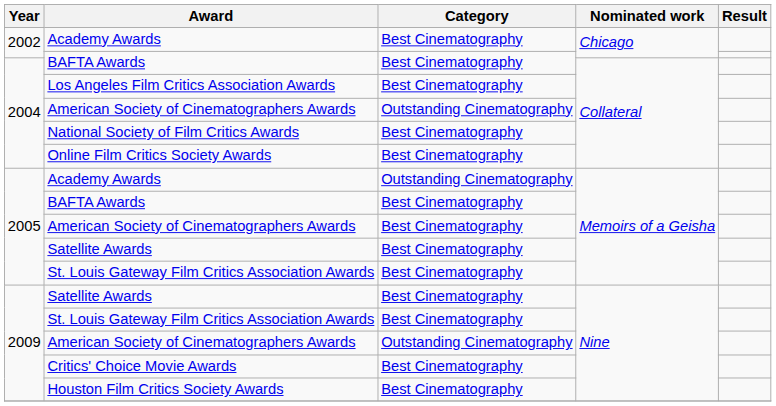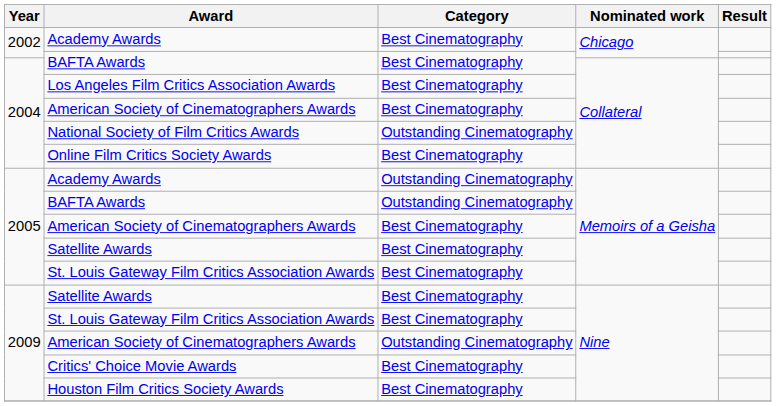 <table class="wikitable">
 <tr>
 <th>Year</th>
 <th>Award</th>
 <th>Category</th>
 <th>Nominated work</th>
 <th>Result</th>
 </tr>
 <tr>
 <td rowspan=2>2002</td>
 <td><a href='#'>Academy Awards</a></td>
 <td><a href='#'>Best Cinematography</a></td>
 <td rowspan=2><em><a href='#'>Chicago</a></em></td>
 <td></td>
 </tr>
 <tr>
 <td rowspan=2><a href='#'>BAFTA Awards</a></td>
 <td rowspan=2><a href='#'>Best Cinematography</a></td>
 <td></td>
 </tr>
 <tr>
 <td rowspan=5>2004</td>
 <td rowspan=5><em><a href='#'>Collateral</a></em></td>
 <td></td>
 </tr>
 <tr>
 <td><a href='#'>Los Angeles Film Critics Association Awards</a></td>
 <td><a href='#'>Best Cinematography</a></td>
 <td></td>
 </tr>
 <tr>
 <td><a href='#'>American Society of Cinematographers Awards</a></td>
-<td><a href='#'>Outstanding Cinematography</a></td>
+<td><a href='#'>Best Cinematography</a></td>
 <td></td>
 </tr>
 <tr>
 <td><a href='#'>National Society of Film Critics Awards</a></td>
-<td><a href='#'>Best Cinematography</a></td>
+<td><a href='#'>Outstanding Cinematography</a></td>
 <td></td>
 </tr>
 <tr>
 <td><a href='#'>Online Film Critics Society Awards</a></td>
 <td><a href='#'>Best Cinematography</a></td>
 <td></td>
 </tr>
 <tr>
 <td rowspan=5>2005</td>
 <td><a href='#'>Academy Awards</a></td>
 <td><a href='#'>Outstanding Cinematography</a></td>
 <td rowspan=5><em><a href='#'>Memoirs of a Geisha</a></em></td>
 <td></td>
 </tr>
 <tr>
 <td><a href='#'>BAFTA Awards</a></td>
-<td><a href='#'>Best Cinematography</a></td>
+<td><a href='#'>Outstanding Cinematography</a></td>
 <td></td>
 </tr>
 <tr>
 <td><a href='#'>American Society of Cinematographers Awards</a></td>
 <td><a href='#'>Best Cinematography</a></td>
 <td></td>
 </tr>
 <tr>
 <td><a href='#'>Satellite Awards</a></td>
 <td><a href='#'>Best Cinematography</a></td>
 <td></td>
 </tr>
 <tr>
 <td><a href='#'>St. Louis Gateway Film Critics Association Awards</a></td>
 <td><a href='#'>Best Cinematography</a></td>
 <td></td>
 </tr>
 <tr>
 <td rowspan=5>2009</td>
 <td><a href='#'>Satellite Awards</a></td>
 <td><a href='#'>Best Cinematography</a></td>
 <td rowspan=5><em><a href='#'>Nine</a></em></td>
 <td></td>
 </tr>
 <tr>
 <td><a href='#'>St. Louis Gateway Film Critics Association Awards</a></td>
 <td><a href='#'>Best Cinematography</a></td>
 <td></td>
 </tr>
 <tr>
 <td><a href='#'>American Society of Cinematographers Awards</a></td>
 <td><a href='#'>Outstanding Cinematography</a></td>
 <td></td>
 </tr>
 <tr>
 <td><a href='#'>Critics' Choice Movie Awards</a></td>
 <td><a href='#'>Best Cinematography</a></td>
 <td></td>
 </tr>
 <tr>
 <td><a href='#'>Houston Film Critics Society Awards</a></td>
 <td><a href='#'>Best Cinematography</a></td>
 <td></td>
 </tr>
 <tr>
 </tr>
 </table>
